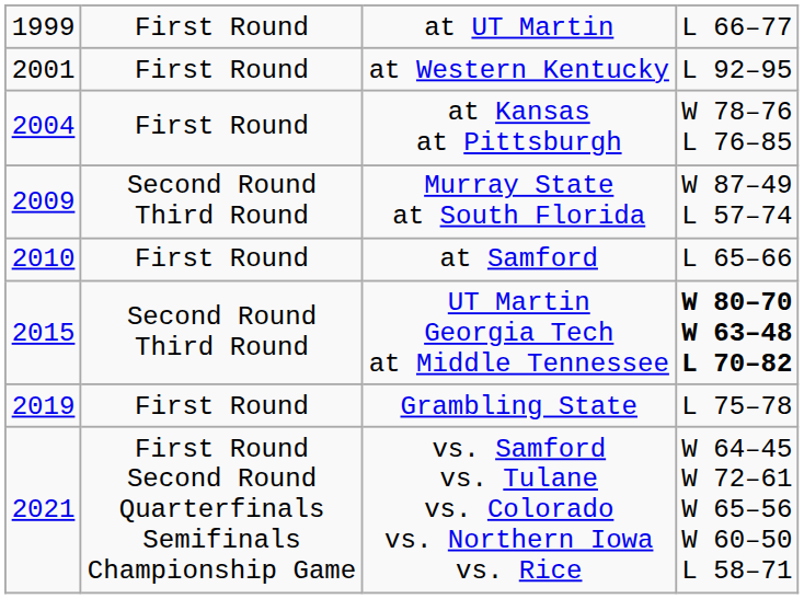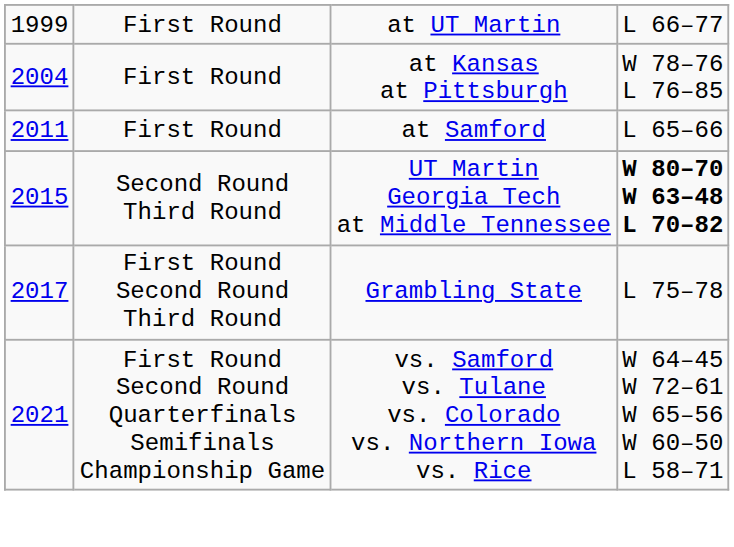 <table class="wikitable">
 <tr align="center">
 <td>1999</td>
 <td>First Round</td>
 <td>at <a href='#'>UT Martin</a></td>
 <td>L 66–77</td>
 </tr>
 <tr align="center">
-<td>2001</td>
-<td>First Round</td>
-<td>at <a href='#'>Western Kentucky</a></td>
-<td>L 92–95</td>
-</tr>
-<tr align="center">
 <td><a href='#'>2004</a></td>
 <td>First Round</td>
 <td>at <a href='#'>Kansas</a><br>at <a href='#'>Pittsburgh</a></td>
 <td>W 78–76<br>L 76–85</td>
 </tr>
 <tr align="center">
-<td><a href='#'>2009</a></td>
-<td>Second Round<br>Third Round</td>
-<td><a href='#'>Murray State</a><br>at <a href='#'>South Florida</a></td>
-<td>W 87–49<br>L 57–74</td>
-</tr>
-<tr align="center">
-<td><a href='#'>2010</a></td>
+<td><a href='#'>2011</a></td>
 <td>First Round</td>
 <td>at <a href='#'>Samford</a></td>
 <td>L 65–66</td>
 </tr>
 <tr align="center">
 <td><a href='#'>2015</a></td>
 <td>Second Round<br>Third Round</td>
 <td><a href='#'>UT Martin</a><br><a href='#'>Georgia Tech</a><br>at <a href='#'>Middle Tennessee</a></td>
 <td><strong>W 80–70<br>W 63–48<br>L 70–82</strong></td>
 </tr>
 <tr align="center">
-<td><a href='#'>2019</a></td>
-<td>First Round</td>
+<td><a href='#'>2017</a></td>
+<td>First Round<br>Second Round<br>Third Round</td>
 <td><a href='#'>Grambling State</a></td>
 <td>L 75–78</td>
 </tr>
 <tr align="center">
 <td><a href='#'>2021</a></td>
 <td>First Round<br>Second Round<br>Quarterfinals<br>Semifinals<br>Championship Game</td>
 <td>vs. <a href='#'>Samford</a><br>vs. <a href='#'>Tulane</a><br>vs. <a href='#'>Colorado</a><br>vs. <a href='#'>Northern Iowa</a><br>vs. <a href='#'>Rice</a></td>
 <td>W 64–45<br>W 72–61<br>W 65–56<br>W 60–50<br>L 58–71</td>
 </tr>
 </table>
